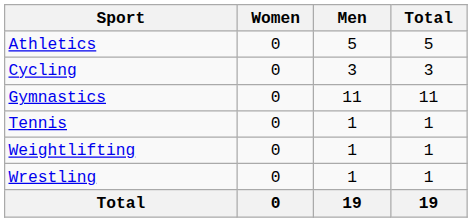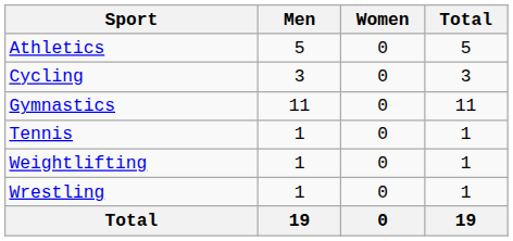 <table class="wikitable sortable" style=text-align:center>
 <tr>
 <th width=180>Sport</th>
+<th width=55>Men</th>
 <th width=55>Women</th>
-<th width=55>Men</th>
 <th width=55>Total</th>
 </tr>
 <tr>
 <td align=left><a href='#'>Athletics</a></td>
+<td>5</td>
 <td>0</td>
-<td>5</td>
 <td>5</td>
 </tr>
 <tr>
 <td align=left><a href='#'>Cycling</a></td>
+<td>3</td>
 <td>0</td>
-<td>3</td>
 <td>3</td>
 </tr>
 <tr>
 <td align=left><a href='#'>Gymnastics</a></td>
+<td>11</td>
 <td>0</td>
-<td>11</td>
 <td>11</td>
 </tr>
 <tr>
 <td align=left><a href='#'>Tennis</a></td>
+<td>1</td>
 <td>0</td>
-<td>1</td>
 <td>1</td>
 </tr>
 <tr>
 <td align=left><a href='#'>Weightlifting</a></td>
+<td>1</td>
 <td>0</td>
-<td>1</td>
 <td>1</td>
 </tr>
 <tr>
 <td align=left><a href='#'>Wrestling</a></td>
+<td>1</td>
 <td>0</td>
-<td>1</td>
 <td>1</td>
 </tr>
 <tr>
 <th>Total</th>
+<th>19</th>
 <th>0</th>
-<th>19</th>
 <th>19</th>
 </tr>
 </table>
